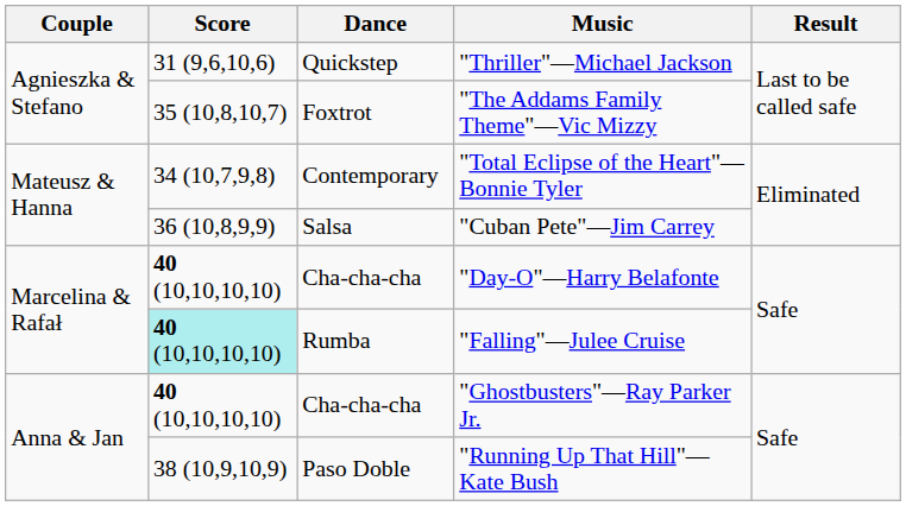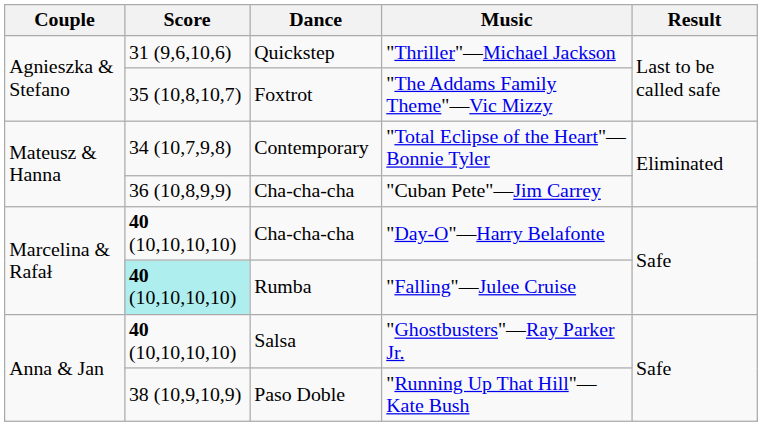 <table class="wikitable">
 <tr>
 <th width="140">Couple</th>
 <th width="110">Score</th>
 <th width="115">Dance</th>
 <th width="385">Music</th>
 <th width="150">Result</th>
 </tr>
 <tr>
 <td rowspan="2">Agnieszka & Stefano</td>
 <td>31 (9,6,10,6)</td>
 <td>Quickstep</td>
 <td>"<a href='#'>Thriller</a>"—<a href='#'>Michael Jackson</a></td>
 <td rowspan="2">Last to be called safe</td>
 </tr>
 <tr>
 <td>35 (10,8,10,7)</td>
 <td>Foxtrot</td>
 <td>"<a href='#'>The Addams Family Theme</a>"—<a href='#'>Vic Mizzy</a></td>
 </tr>
 <tr>
 <td rowspan="2">Mateusz & Hanna</td>
 <td>34 (10,7,9,8)</td>
 <td>Contemporary</td>
 <td>"<a href='#'>Total Eclipse of the Heart</a>"—<a href='#'>Bonnie Tyler</a></td>
 <td rowspan="2">Eliminated</td>
 </tr>
 <tr>
 <td>36 (10,8,9,9)</td>
-<td>Salsa</td>
+<td>Cha-cha-cha</td>
 <td>"Cuban Pete"—<a href='#'>Jim Carrey</a></td>
 </tr>
 <tr>
 <td rowspan="2">Marcelina & Rafał</td>
 <td><strong>40</strong> (10,10,10,10)</td>
 <td>Cha-cha-cha</td>
 <td>"<a href='#'>Day-O</a>"—<a href='#'>Harry Belafonte</a></td>
 <td rowspan="2">Safe</td>
 </tr>
 <tr>
 <td style="background: paleturquoise;"><strong>40</strong> (10,10,10,10)</td>
 <td>Rumba</td>
 <td>"<a href='#'>Falling</a>"—<a href='#'>Julee Cruise</a></td>
 </tr>
 <tr>
 <td rowspan="2">Anna & Jan</td>
 <td><strong>40</strong> (10,10,10,10)</td>
-<td>Cha-cha-cha</td>
+<td>Salsa</td>
 <td>"<a href='#'>Ghostbusters</a>"—<a href='#'>Ray Parker Jr.</a></td>
 <td rowspan="2">Safe</td>
 </tr>
 <tr>
 <td>38 (10,9,10,9)</td>
 <td>Paso Doble</td>
 <td>"<a href='#'>Running Up That Hill</a>"—<a href='#'>Kate Bush</a></td>
 </tr>
 </table>
